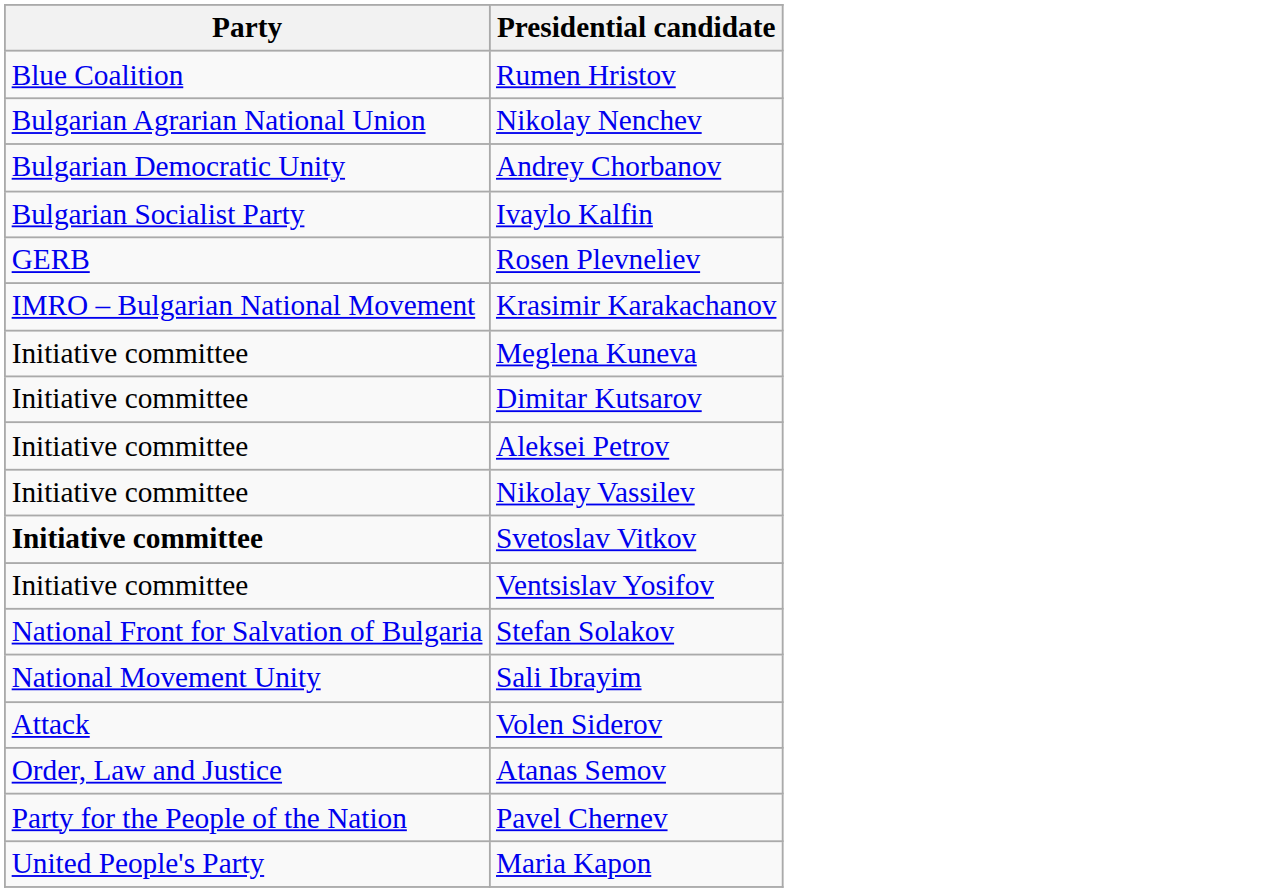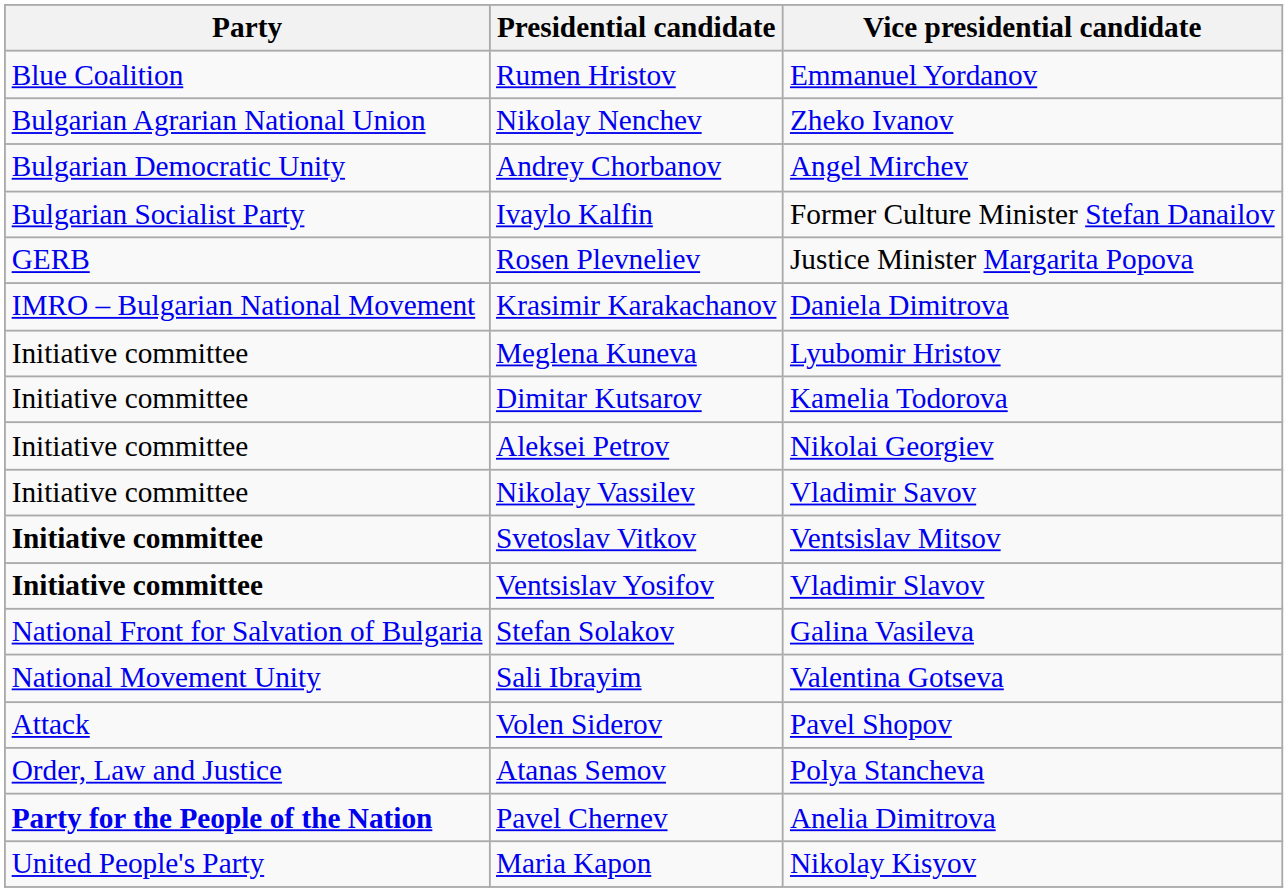 <table class=wikitable  style=text-align:left>
 <tr>
 <th>Party</th>
 <th>Presidential candidate</th>
+<th>Vice presidential candidate</th>
 </tr>
 <tr>
 <td><a href='#'>Blue Coalition</a></td>
 <td><a href='#'>Rumen Hristov</a></td>
+<td><a href='#'>Emmanuel Yordanov</a></td>
 </tr>
 <tr>
 <td><a href='#'>Bulgarian Agrarian National Union</a></td>
 <td><a href='#'>Nikolay Nenchev</a></td>
+<td><a href='#'>Zheko Ivanov</a></td>
 </tr>
 <tr>
 <td><a href='#'>Bulgarian Democratic Unity</a></td>
 <td><a href='#'>Andrey Chorbanov</a></td>
+<td><a href='#'>Angel Mirchev</a></td>
 </tr>
 <tr>
 <td><a href='#'>Bulgarian Socialist Party</a></td>
 <td><a href='#'>Ivaylo Kalfin</a></td>
+<td>Former Culture Minister <a href='#'>Stefan Danailov</a></td>
 </tr>
 <tr>
 <td><a href='#'>GERB</a></td>
 <td><a href='#'>Rosen Plevneliev</a></td>
+<td>Justice Minister <a href='#'>Margarita Popova</a></td>
 </tr>
 <tr>
 <td><a href='#'>IMRO – Bulgarian National Movement</a></td>
 <td><a href='#'>Krasimir Karakachanov</a></td>
+<td><a href='#'>Daniela Dimitrova</a></td>
 </tr>
 <tr>
 <td>Initiative committee</td>
 <td><a href='#'>Meglena Kuneva</a></td>
+<td><a href='#'>Lyubomir Hristov</a></td>
 </tr>
 <tr>
 <td>Initiative committee</td>
 <td><a href='#'>Dimitar Kutsarov</a></td>
+<td><a href='#'>Kamelia Todorova</a></td>
 </tr>
 <tr>
 <td>Initiative committee</td>
 <td><a href='#'>Aleksei Petrov</a></td>
+<td><a href='#'>Nikolai Georgiev</a></td>
 </tr>
 <tr>
 <td>Initiative committee</td>
 <td><a href='#'>Nikolay Vassilev</a></td>
+<td><a href='#'>Vladimir Savov</a></td>
 </tr>
 <tr>
 <td><strong>Initiative committee</strong></td>
 <td><a href='#'>Svetoslav Vitkov</a></td>
+<td><a href='#'>Ventsislav Mitsov</a></td>
 </tr>
 <tr>
-<td>Initiative committee</td>
+<td><strong>Initiative committee</strong></td>
 <td><a href='#'>Ventsislav Yosifov</a></td>
+<td><a href='#'>Vladimir Slavov</a></td>
 </tr>
 <tr>
 <td><a href='#'>National Front for Salvation of Bulgaria</a></td>
 <td><a href='#'>Stefan Solakov</a></td>
+<td><a href='#'>Galina Vasileva</a></td>
 </tr>
 <tr>
 <td><a href='#'>National Movement Unity</a></td>
 <td><a href='#'>Sali Ibrayim</a></td>
+<td><a href='#'>Valentina Gotseva</a></td>
 </tr>
 <tr>
 <td><a href='#'>Attack</a></td>
 <td><a href='#'>Volen Siderov</a></td>
+<td><a href='#'>Pavel Shopov</a></td>
 </tr>
 <tr>
 <td><a href='#'>Order, Law and Justice</a></td>
 <td><a href='#'>Atanas Semov</a></td>
+<td><a href='#'>Polya Stancheva</a></td>
 </tr>
 <tr>
-<td><a href='#'>Party for the People of the Nation</a></td>
+<td><strong><a href='#'>Party for the People of the Nation</a></strong></td>
 <td><a href='#'>Pavel Chernev</a></td>
+<td><a href='#'>Anelia Dimitrova</a></td>
 </tr>
 <tr>
 <td><a href='#'>United People's Party</a></td>
 <td><a href='#'>Maria Kapon</a></td>
+<td><a href='#'>Nikolay Kisyov</a></td>
 </tr>
 </table>
